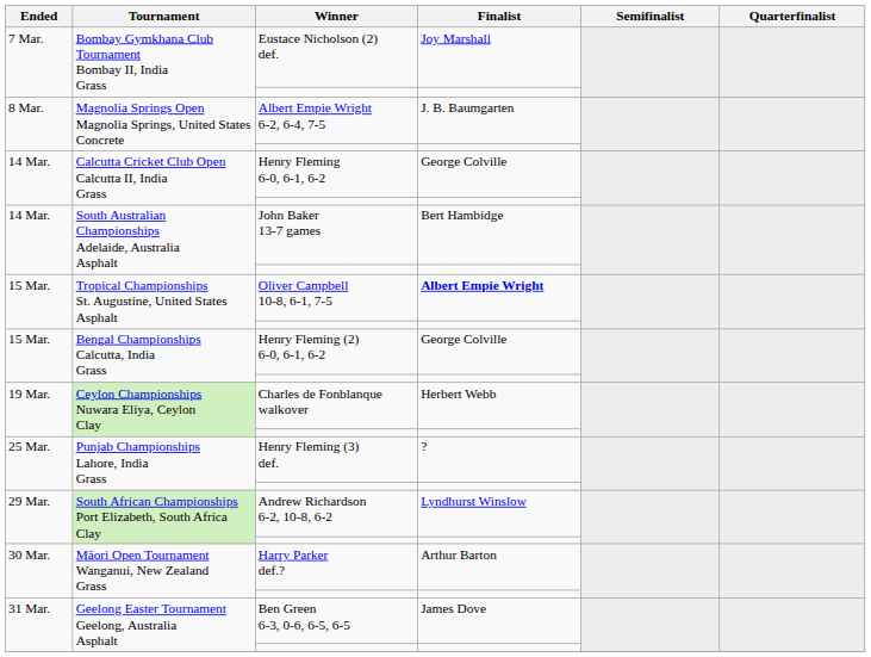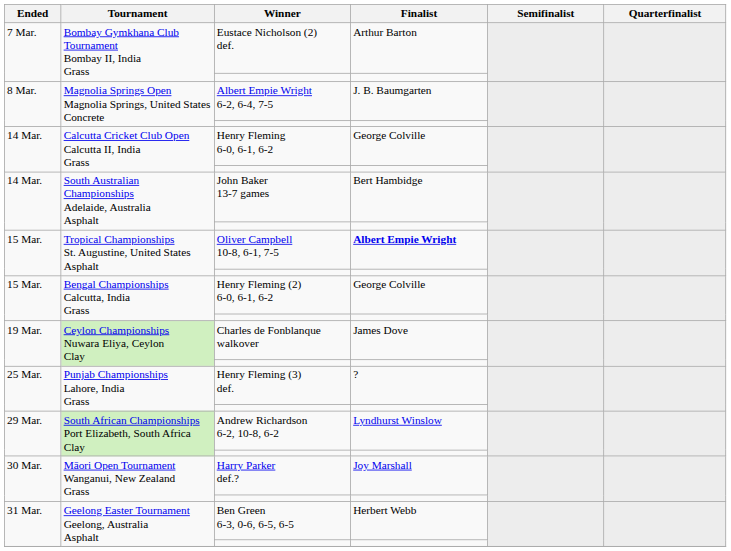 <table class="wikitable" style="font-size:85%;">
 <tr>
 <th width="75">Ended</th>
 <th width="230">Tournament</th>
 <th width="210">Winner</th>
 <th width="210">Finalist</th>
 <th width="170">Semifinalist</th>
 <th width="170">Quarterfinalist</th>
 </tr>
 <tr valign=top>
 <td rowspan=2>7 Mar.</td>
 <td rowspan=2><a href='#'>Bombay Gymkhana Club Tournament</a> <br>Bombay II, India<br>Grass</td>
 <td> Eustace Nicholson (2)<br>def.</td>
-<td> <a href='#'>Joy Marshall</a></td>
+<td> Arthur Barton</td>
 <td style="background:#ededed;" rowspan=2></td>
 <td style="background:#ededed;" rowspan=2></td>
 </tr>
 <tr valign=top>
 <td></td>
 <td></td>
 </tr>
 <tr valign=top>
 <td rowspan=2>8 Mar.</td>
 <td rowspan="2"><a href='#'>Magnolia Springs Open</a> <br>Magnolia Springs, United States<br>Concrete</td>
 <td> <a href='#'>Albert Empie Wright</a><br>6-2, 6-4, 7-5</td>
 <td> J. B. Baumgarten</td>
 <td style="background:#ededed;" rowspan=2></td>
 <td style="background:#ededed;" rowspan=2></td>
 </tr>
 <tr valign=top>
 <td></td>
 <td></td>
 </tr>
 <tr valign=top>
 <td rowspan=2>14 Mar.</td>
 <td rowspan="2"><a href='#'>Calcutta Cricket Club Open</a><br>  Calcutta II, India<br>Grass</td>
 <td> Henry Fleming<br>6-0, 6-1, 6-2</td>
 <td> George Colville</td>
 <td style="background:#ededed;" rowspan=2></td>
 <td style="background:#ededed;" rowspan=2></td>
 </tr>
 <tr valign=top>
 <td></td>
 <td></td>
 </tr>
 <tr valign=top>
 <td rowspan=2>14 Mar.</td>
 <td rowspan=2><a href='#'>South Australian Championships</a> <br>Adelaide, Australia<br>Asphalt</td>
 <td> John Baker <br>13-7 games</td>
 <td> Bert Hambidge</td>
 <td style="background:#ededed;" rowspan=2></td>
 <td style="background:#ededed;" rowspan=2></td>
 </tr>
 <tr valign=top>
 <td></td>
 <td></td>
 </tr>
 <tr valign=top>
 <td rowspan=2>15 Mar.</td>
 <td rowspan="2"><a href='#'>Tropical Championships</a><br>St. Augustine, United States<br>Asphalt</td>
 <td> <a href='#'>Oliver Campbell</a><br>10-8, 6-1, 7-5</td>
 <td><strong> <a href='#'>Albert Empie Wright</a></strong></td>
 <td style="background:#ededed;" rowspan=2></td>
 <td style="background:#ededed;" rowspan=2></td>
 </tr>
 <tr valign=top>
 <td></td>
 <td></td>
 </tr>
 <tr valign=top>
 <td rowspan=2>15 Mar.</td>
 <td rowspan="2"><a href='#'>Bengal Championships</a><br>Calcutta, India<br>Grass</td>
 <td> Henry Fleming (2)<br>6-0, 6-1, 6-2</td>
 <td> George Colville</td>
 <td style="background:#ededed;" rowspan=2></td>
 <td style="background:#ededed;" rowspan=2></td>
 </tr>
 <tr valign=top>
 <td></td>
 <td></td>
 </tr>
 <tr valign=top>
 <td rowspan=2>19 Mar.</td>
 <td style="background:#d0f0c0" rowspan=2><a href='#'>Ceylon Championships</a><br>Nuwara Eliya, Ceylon<br>Clay</td>
 <td> Charles de Fonblanque <br>walkover</td>
-<td> Herbert Webb</td>
+<td> James Dove</td>
 <td style="background:#ededed;" rowspan=2></td>
 <td style="background:#ededed;" rowspan=2></td>
 </tr>
 <tr valign=top>
 <td></td>
 <td></td>
 </tr>
 <tr valign=top>
 <td rowspan=2>25 Mar.</td>
 <td rowspan="2"><a href='#'>Punjab Championships </a><br> Lahore, India<br>Grass</td>
 <td> Henry Fleming (3)<br>def.</td>
 <td>?</td>
 <td style="background:#ededed;" rowspan=2></td>
 <td style="background:#ededed;" rowspan=2></td>
 </tr>
 <tr valign=top>
 <td></td>
 <td></td>
 </tr>
 <tr valign=top>
 <td rowspan=2>29 Mar.</td>
 <td rowspan="2" style="background:#d0f0c0"><a href='#'>South African Championships</a> <br>Port Elizabeth, South Africa <br>Clay</td>
 <td> Andrew Richardson <br>6-2, 10-8, 6-2</td>
 <td> <a href='#'>Lyndhurst Winslow</a></td>
 <td style="background:#ededed;" rowspan=2></td>
 <td style="background:#ededed;" rowspan=2></td>
 </tr>
 <tr valign=top>
 <td></td>
 <td></td>
 </tr>
 <tr valign=top>
 <td rowspan=2>30 Mar.</td>
 <td rowspan=2><a href='#'>Māori Open Tournament</a><br>Wanganui, New Zealand<br>Grass</td>
 <td> <a href='#'>Harry Parker</a><br>def.?</td>
-<td> Arthur Barton</td>
+<td> <a href='#'>Joy Marshall</a></td>
 <td style="background:#ededed;" rowspan=2></td>
 <td style="background:#ededed;" rowspan=2></td>
 </tr>
 <tr valign=top>
 <td></td>
 <td></td>
 </tr>
 <tr valign=top>
 <td rowspan=2>31 Mar.</td>
 <td rowspan=2><a href='#'>Geelong Easter Tournament</a><br>Geelong, Australia<br>Asphalt</td>
 <td> Ben Green<br>6-3, 0-6, 6-5, 6-5</td>
-<td> James Dove</td>
+<td> Herbert Webb</td>
 <td style="background:#ededed;" rowspan=2></td>
 <td style="background:#ededed;" rowspan=2></td>
 </tr>
 <tr valign=top>
 <td></td>
 <td></td>
 </tr>
 <tr valign=top>
 </tr>
 </table>
